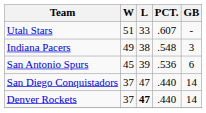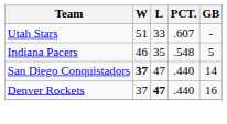 <table class="wikitable" style="text-align: center;">
 <tr>
 <th>Team</th>
 <th>W</th>
 <th>L</th>
 <th>PCT.</th>
 <th>GB</th>
 </tr>
 <tr>
 <td align="left"><a href='#'>Utah Stars</a></td>
 <td>51</td>
 <td>33</td>
 <td>.607</td>
 <td>-</td>
 </tr>
 <tr>
 <td align="left"><a href='#'>Indiana Pacers</a></td>
-<td>49</td>
-<td>38</td>
+<td>46</td>
+<td>35</td>
 <td>.548</td>
-<td>3</td>
-</tr>
-<tr>
-<td align="left"><a href='#'>San Antonio Spurs</a></td>
-<td>45</td>
-<td>39</td>
-<td>.536</td>
-<td>6</td>
+<td>5</td>
 </tr>
 <tr>
 <td align="left"><a href='#'>San Diego Conquistadors</a></td>
-<td>37</td>
+<td><strong>37</strong></td>
 <td>47</td>
 <td>.440</td>
 <td>14</td>
 </tr>
 <tr>
 <td align="left"><a href='#'>Denver Rockets</a></td>
 <td>37</td>
 <td><strong>47</strong></td>
 <td>.440</td>
-<td>14</td>
+<td>16</td>
 </tr>
 <tr>
 </tr>
 </table>
